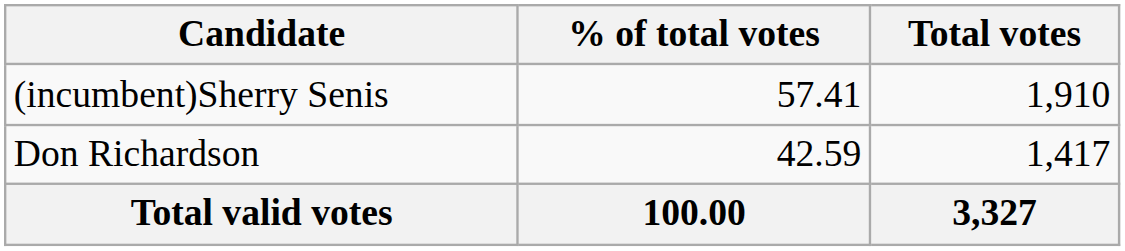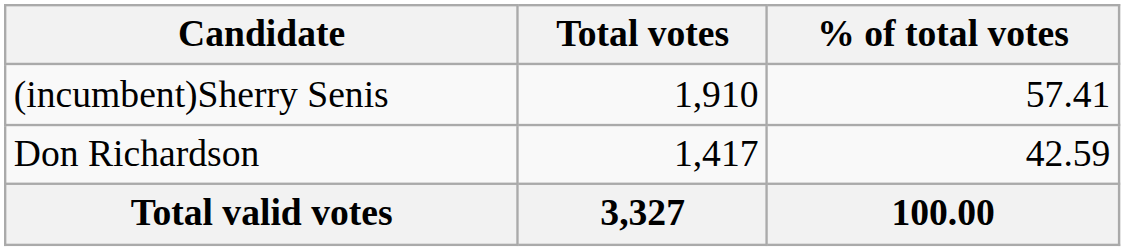 <table style="width:475px;" class="wikitable">
 <tr bgcolor="#EEEEEE">
 <th align="left">Candidate</th>
+<th align="right">Total votes</th>
 <th align="right">% of total votes</th>
-<th align="right">Total votes</th>
 </tr>
 <tr>
 <td align="left">(incumbent)Sherry Senis</td>
+<td align="right">1,910</td>
 <td align="right">57.41</td>
-<td align="right">1,910</td>
 </tr>
 <tr>
 <td align="left">Don Richardson</td>
+<td align="right">1,417</td>
 <td align="right">42.59</td>
-<td align="right">1,417</td>
 </tr>
 <tr bgcolor="#EEEEEE">
 <th align="left">Total valid votes</th>
+<th align="right"><strong>3,327</strong></th>
 <th align="right"><strong>100.00</strong></th>
-<th align="right"><strong>3,327</strong></th>
 </tr>
 </table>
